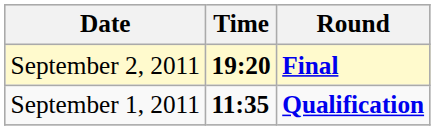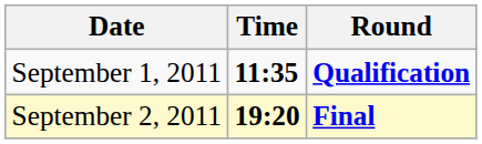 <table class="wikitable">
 <tr>
 <th>Date</th>
 <th>Time</th>
 <th>Round</th>
 </tr>
+<tr>
+<td>September 1, 2011</td>
+<td><strong>11:35</strong></td>
+<td><strong><a href='#'>Qualification</a></strong></td>
+</tr>
 <tr style=background:lemonchiffon>
 <td>September 2, 2011</td>
 <td><strong>19:20</strong></td>
 <td><strong><a href='#'>Final</a></strong></td>
 </tr>
-<tr>
-<td>September 1, 2011</td>
-<td><strong>11:35</strong></td>
-<td><strong><a href='#'>Qualification</a></strong></td>
-</tr>
 </table>
